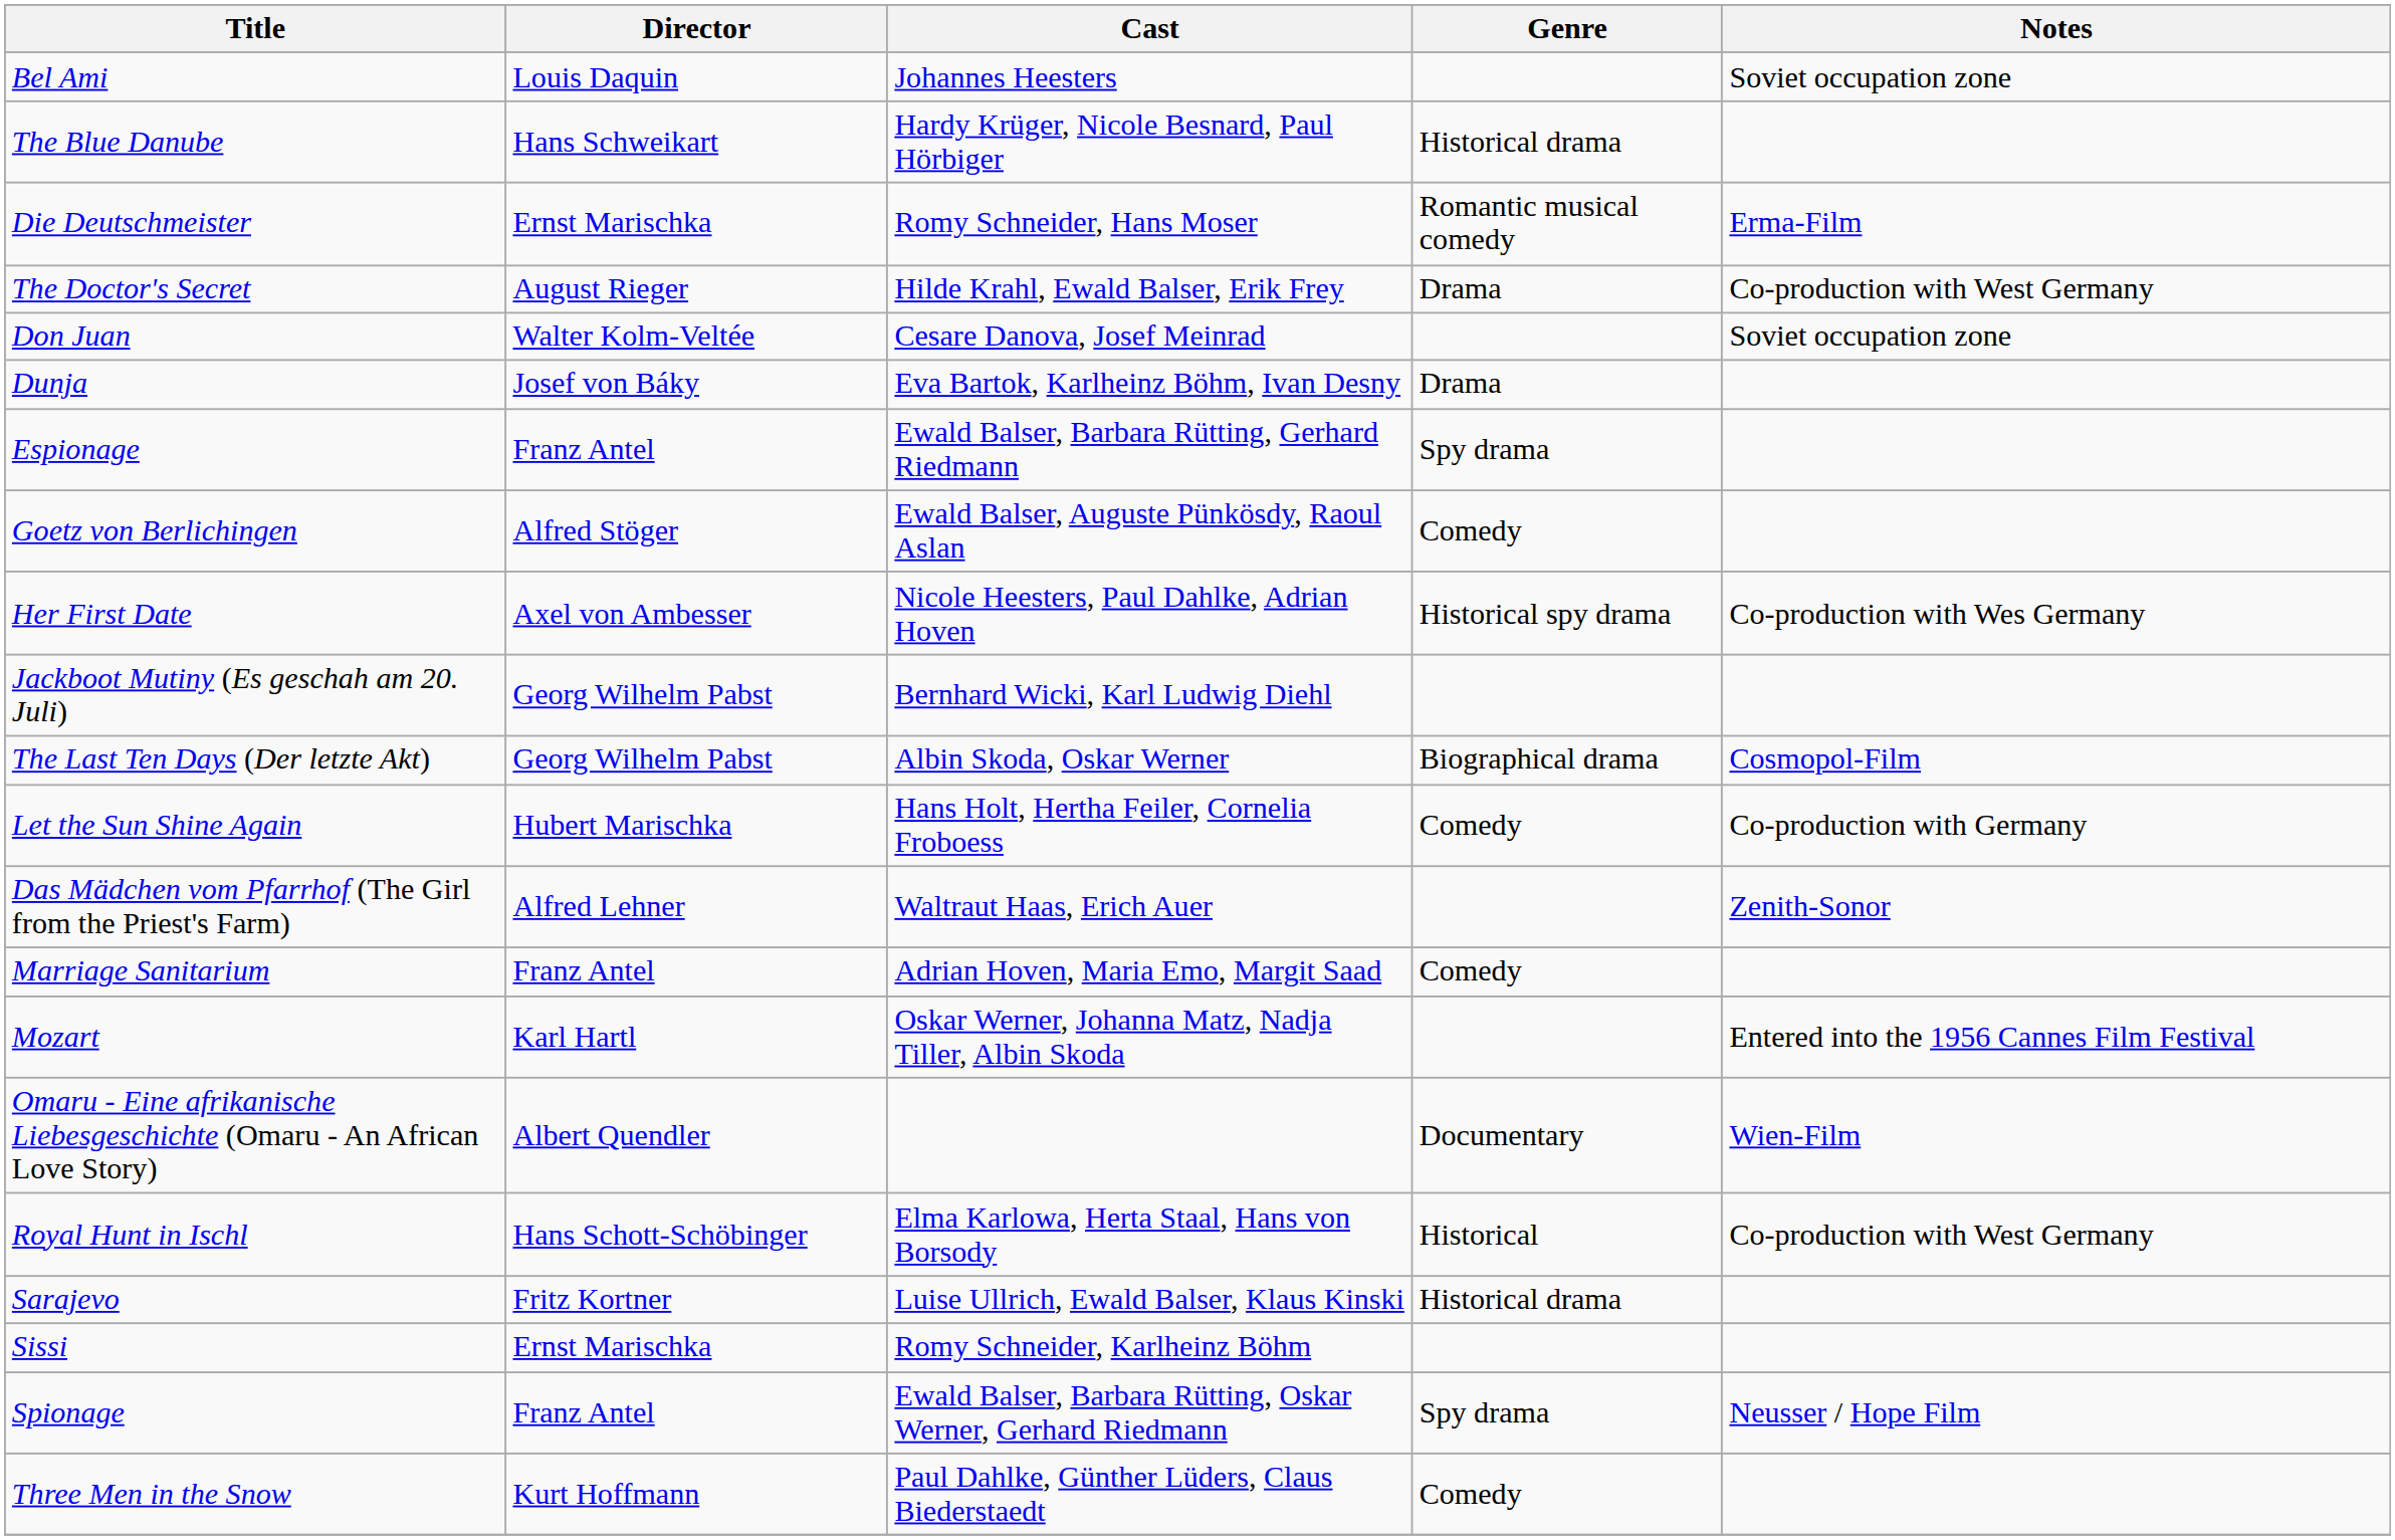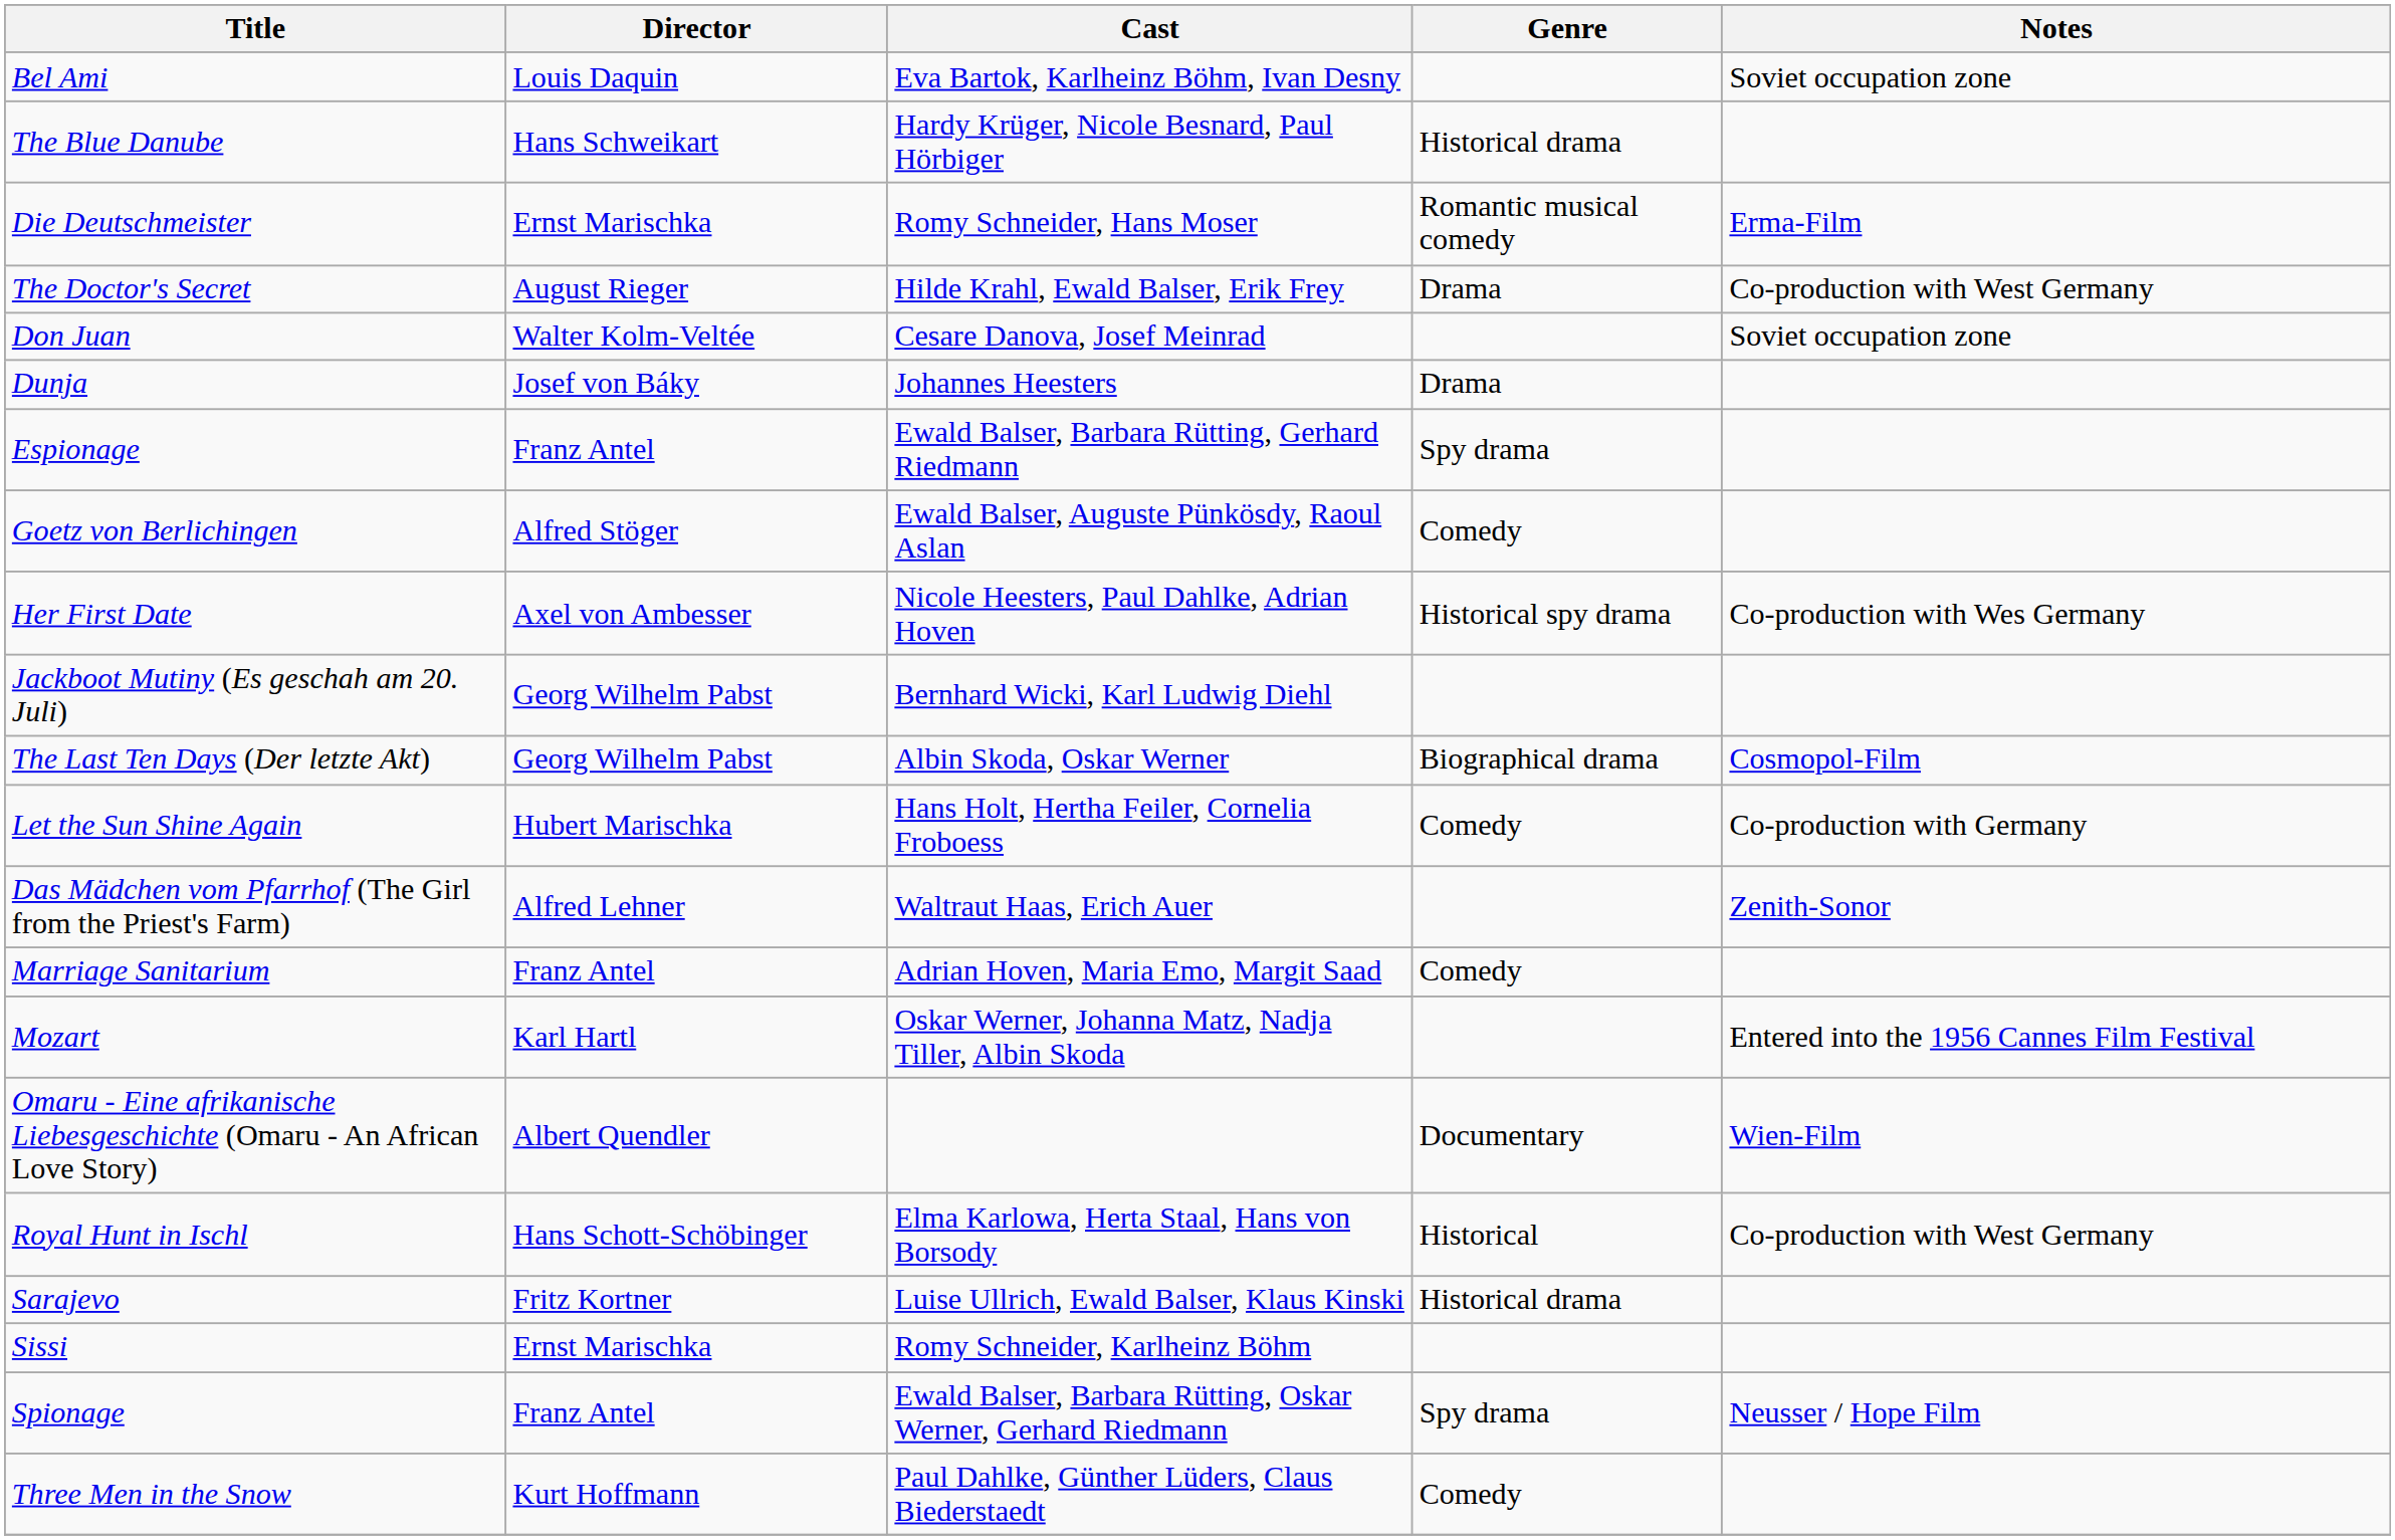 <table class="wikitable" width= "100%">
 <tr>
 <th width=21%>Title</th>
 <th width=16%>Director</th>
 <th width=22%>Cast</th>
 <th width=13%>Genre</th>
 <th width=28%>Notes</th>
 </tr>
 <tr>
 <td><em><a href='#'>Bel Ami</a></em></td>
 <td><a href='#'>Louis Daquin</a></td>
-<td><a href='#'>Johannes Heesters</a></td>
+<td><a href='#'>Eva Bartok</a>, <a href='#'>Karlheinz Böhm</a>, <a href='#'>Ivan Desny</a></td>
 <td></td>
 <td>Soviet occupation zone</td>
 </tr>
 <tr>
 <td><em><a href='#'>The Blue Danube</a></em></td>
 <td><a href='#'>Hans Schweikart</a></td>
 <td><a href='#'>Hardy Krüger</a>, <a href='#'>Nicole Besnard</a>, <a href='#'>Paul Hörbiger</a></td>
 <td>Historical drama</td>
 <td></td>
 </tr>
 <tr>
 <td><em><a href='#'>Die Deutschmeister</a></em></td>
 <td><a href='#'>Ernst Marischka</a></td>
 <td><a href='#'>Romy Schneider</a>, <a href='#'>Hans Moser</a></td>
 <td>Romantic musical comedy</td>
 <td><a href='#'>Erma-Film</a></td>
 </tr>
 <tr>
 <td><em><a href='#'>The Doctor's Secret</a></em></td>
 <td><a href='#'>August Rieger</a></td>
 <td><a href='#'>Hilde Krahl</a>, <a href='#'>Ewald Balser</a>, <a href='#'>Erik Frey</a></td>
 <td>Drama</td>
 <td>Co-production with West Germany</td>
 </tr>
 <tr>
 <td><em><a href='#'>Don Juan</a></em></td>
 <td><a href='#'>Walter Kolm-Veltée</a></td>
 <td><a href='#'>Cesare Danova</a>, <a href='#'>Josef Meinrad</a></td>
 <td></td>
 <td>Soviet occupation zone</td>
 </tr>
 <tr>
 <td><em><a href='#'>Dunja</a></em></td>
 <td><a href='#'>Josef von Báky</a></td>
-<td><a href='#'>Eva Bartok</a>, <a href='#'>Karlheinz Böhm</a>, <a href='#'>Ivan Desny</a></td>
+<td><a href='#'>Johannes Heesters</a></td>
 <td>Drama</td>
 <td></td>
 </tr>
 <tr>
 <td><em><a href='#'>Espionage</a></em></td>
 <td><a href='#'>Franz Antel</a></td>
 <td><a href='#'>Ewald Balser</a>, <a href='#'>Barbara Rütting</a>, <a href='#'>Gerhard Riedmann</a></td>
 <td>Spy drama</td>
 <td></td>
 </tr>
 <tr>
 <td><em><a href='#'>Goetz von Berlichingen</a></em></td>
 <td><a href='#'>Alfred Stöger</a></td>
 <td><a href='#'>Ewald Balser</a>, <a href='#'>Auguste Pünkösdy</a>, <a href='#'>Raoul Aslan</a></td>
 <td>Comedy</td>
 <td></td>
 </tr>
 <tr>
 <td><em><a href='#'>Her First Date</a></em></td>
 <td><a href='#'>Axel von Ambesser</a></td>
 <td><a href='#'>Nicole Heesters</a>, <a href='#'>Paul Dahlke</a>, <a href='#'>Adrian Hoven</a></td>
 <td>Historical spy drama</td>
 <td>Co-production with Wes Germany</td>
 </tr>
 <tr>
 <td><em><a href='#'>Jackboot Mutiny</a></em> (<em>Es geschah am 20. Juli</em>)</td>
 <td><a href='#'>Georg Wilhelm Pabst</a></td>
 <td><a href='#'>Bernhard Wicki</a>, <a href='#'>Karl Ludwig Diehl</a></td>
 <td></td>
 <td></td>
 </tr>
 <tr>
 <td><em><a href='#'>The Last Ten Days</a></em> (<em>Der letzte Akt</em>)</td>
 <td><a href='#'>Georg Wilhelm Pabst</a></td>
 <td><a href='#'>Albin Skoda</a>, <a href='#'>Oskar Werner</a></td>
 <td>Biographical drama</td>
 <td><a href='#'>Cosmopol-Film</a></td>
 </tr>
 <tr>
 <td><em><a href='#'>Let the Sun Shine Again</a></em></td>
 <td><a href='#'>Hubert Marischka</a></td>
 <td><a href='#'>Hans Holt</a>, <a href='#'>Hertha Feiler</a>, <a href='#'>Cornelia Froboess</a></td>
 <td>Comedy</td>
 <td>Co-production with Germany</td>
 </tr>
 <tr>
 <td><em><a href='#'>Das Mädchen vom Pfarrhof</a></em>  (The Girl from the Priest's Farm)</td>
 <td><a href='#'>Alfred Lehner</a></td>
 <td><a href='#'>Waltraut Haas</a>, <a href='#'>Erich Auer</a></td>
 <td></td>
 <td><a href='#'>Zenith-Sonor</a></td>
 </tr>
 <tr>
 <td><em><a href='#'>Marriage Sanitarium</a></em></td>
 <td><a href='#'>Franz Antel</a></td>
 <td><a href='#'>Adrian Hoven</a>, <a href='#'>Maria Emo</a>, <a href='#'>Margit Saad</a></td>
 <td>Comedy</td>
 <td></td>
 </tr>
 <tr>
 <td><em><a href='#'>Mozart</a></em></td>
 <td><a href='#'>Karl Hartl</a></td>
 <td><a href='#'>Oskar Werner</a>, <a href='#'>Johanna Matz</a>, <a href='#'>Nadja Tiller</a>, <a href='#'>Albin Skoda</a></td>
 <td></td>
 <td>Entered into the <a href='#'>1956 Cannes Film Festival</a></td>
 </tr>
 <tr>
 <td><em><a href='#'>Omaru - Eine afrikanische Liebesgeschichte</a></em> (Omaru - An African Love Story)</td>
 <td><a href='#'>Albert Quendler</a></td>
 <td></td>
 <td>Documentary</td>
 <td><a href='#'>Wien-Film</a></td>
 </tr>
 <tr>
 <td><em><a href='#'>Royal Hunt in Ischl</a></em></td>
 <td><a href='#'>Hans Schott-Schöbinger</a></td>
 <td><a href='#'>Elma Karlowa</a>, <a href='#'>Herta Staal</a>, <a href='#'>Hans von Borsody</a></td>
 <td>Historical</td>
 <td>Co-production with West Germany</td>
 </tr>
 <tr>
 <td><em><a href='#'>Sarajevo</a></em></td>
 <td><a href='#'>Fritz Kortner</a></td>
 <td><a href='#'>Luise Ullrich</a>, <a href='#'>Ewald Balser</a>, <a href='#'>Klaus Kinski</a></td>
 <td>Historical drama</td>
 <td></td>
 </tr>
 <tr>
 <td><em><a href='#'>Sissi</a></em></td>
 <td><a href='#'>Ernst Marischka</a></td>
 <td><a href='#'>Romy Schneider</a>, <a href='#'>Karlheinz Böhm</a></td>
 <td></td>
 <td></td>
 </tr>
 <tr>
 <td><em><a href='#'>Spionage</a></em></td>
 <td><a href='#'>Franz Antel</a></td>
 <td><a href='#'>Ewald Balser</a>, <a href='#'>Barbara Rütting</a>, <a href='#'>Oskar Werner</a>, <a href='#'>Gerhard Riedmann</a></td>
 <td>Spy drama</td>
 <td><a href='#'>Neusser</a> / <a href='#'>Hope Film</a></td>
 </tr>
 <tr>
 <td><em><a href='#'>Three Men in the Snow</a></em></td>
 <td><a href='#'>Kurt Hoffmann</a></td>
 <td><a href='#'>Paul Dahlke</a>, <a href='#'>Günther Lüders</a>, <a href='#'>Claus Biederstaedt</a></td>
 <td>Comedy</td>
 <td></td>
 </tr>
 <tr>
 </tr>
 </table>
